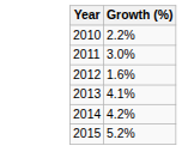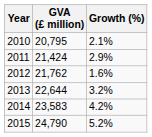 <table class="wikitable" style="float:right; margin-left: 2em;">
 <tr>
 <th>Year</th>
+<th>GVA <br>(£ million)</th>
 <th>Growth (%)</th>
 </tr>
 <tr>
 <td>2010</td>
-<td>2.2%</td>
+<td>20,795</td>
+<td>2.1%</td>
 </tr>
 <tr>
 <td>2011</td>
-<td>3.0%</td>
+<td>21,424</td>
+<td>2.9%</td>
 </tr>
 <tr>
 <td>2012</td>
+<td>21,762</td>
 <td>1.6%</td>
 </tr>
 <tr>
 <td>2013</td>
-<td>4.1%</td>
+<td>22,644</td>
+<td>3.2%</td>
 </tr>
 <tr>
 <td>2014</td>
+<td>23,583</td>
 <td>4.2%</td>
 </tr>
 <tr>
 <td>2015</td>
+<td>24,790</td>
 <td>5.2%</td>
 </tr>
 </table>
